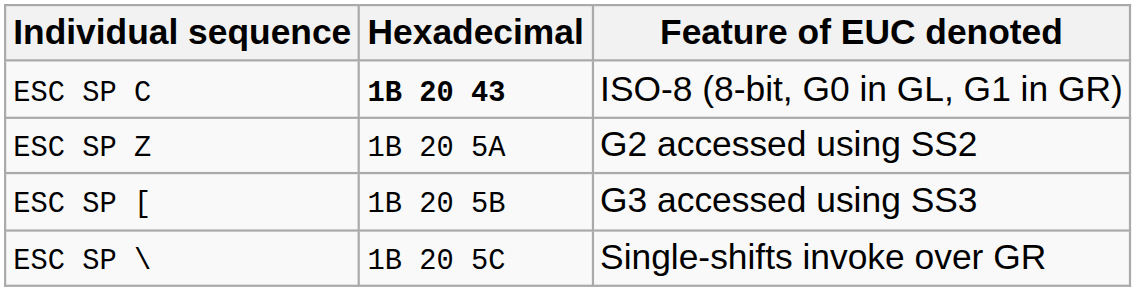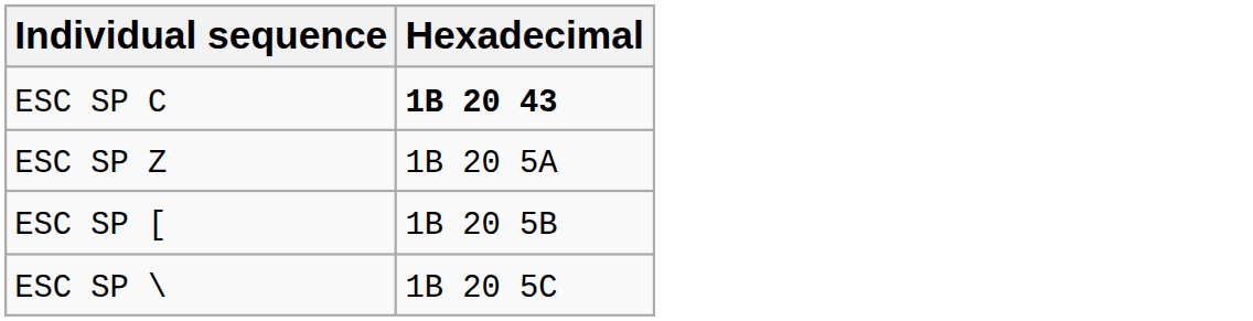 <table class=wikitable>
 <tr>
 <th>Individual sequence</th>
 <th>Hexadecimal</th>
-<th>Feature of EUC denoted</th>
 </tr>
 <tr>
 <td><code>ESC SP C</code></td>
 <td><strong><code>1B 20 43</code></strong></td>
-<td>ISO-8 (8-bit, G0 in GL, G1 in GR)</td>
 </tr>
 <tr>
 <td><code>ESC SP Z</code></td>
 <td><code>1B 20 5A</code></td>
-<td>G2 accessed using SS2</td>
 </tr>
 <tr>
 <td><code>ESC SP [</code></td>
 <td><code>1B 20 5B</code></td>
-<td>G3 accessed using SS3</td>
 </tr>
 <tr>
 <td><code>ESC SP \</code></td>
 <td><code>1B 20 5C</code></td>
-<td>Single-shifts invoke over GR</td>
 </tr>
 </table>
